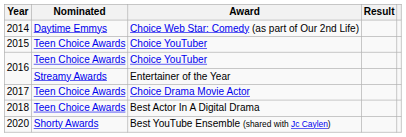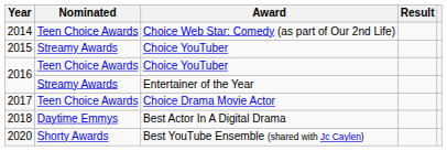 <table class="wikitable sortable">
 <tr>
 <th>Year</th>
 <th>Nominated</th>
 <th>Award</th>
 <th>Result</th>
 <th></th>
 </tr>
 <tr>
 <td>2014</td>
-<td><a href='#'>Daytime Emmys</a></td>
+<td><a href='#'>Teen Choice Awards</a></td>
 <td><a href='#'>Choice Web Star: Comedy</a> (as part of Our 2nd Life)</td>
 <td></td>
 <td></td>
 </tr>
 <tr>
 <td>2015</td>
-<td><a href='#'>Teen Choice Awards</a></td>
+<td><a href='#'>Streamy Awards</a></td>
 <td><a href='#'>Choice YouTuber</a></td>
 <td></td>
 <td></td>
 </tr>
 <tr>
 <td rowspan="2">2016</td>
 <td><a href='#'>Teen Choice Awards</a></td>
 <td><a href='#'>Choice YouTuber</a></td>
 <td></td>
 <td></td>
 </tr>
 <tr>
 <td><a href='#'>Streamy Awards</a></td>
 <td>Entertainer of the Year</td>
 <td></td>
 <td></td>
 </tr>
 <tr>
 <td>2017</td>
 <td><a href='#'>Teen Choice Awards</a></td>
 <td><a href='#'>Choice Drama Movie Actor</a></td>
 <td></td>
 <td></td>
 </tr>
 <tr>
 <td>2018</td>
-<td><a href='#'>Teen Choice Awards</a></td>
+<td><a href='#'>Daytime Emmys</a></td>
 <td>Best Actor In A Digital Drama</td>
 <td></td>
 <td></td>
 </tr>
 <tr>
 <td>2020</td>
 <td><a href='#'>Shorty Awards</a></td>
 <td>Best YouTube Ensemble <small>(shared with <a href='#'>Jc Caylen</a>)</small></td>
 <td></td>
 <td></td>
 </tr>
 </table>
